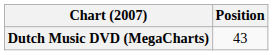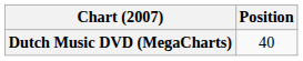 <table class="wikitable plainrowheaders" style="text-align:center">
 <tr>
 <th scope="col">Chart (2007)</th>
 <th scope="col">Position</th>
 </tr>
 <tr>
 <th scope="row">Dutch Music DVD (MegaCharts)</th>
-<td>43</td>
+<td>40</td>
 </tr>
 </table>
